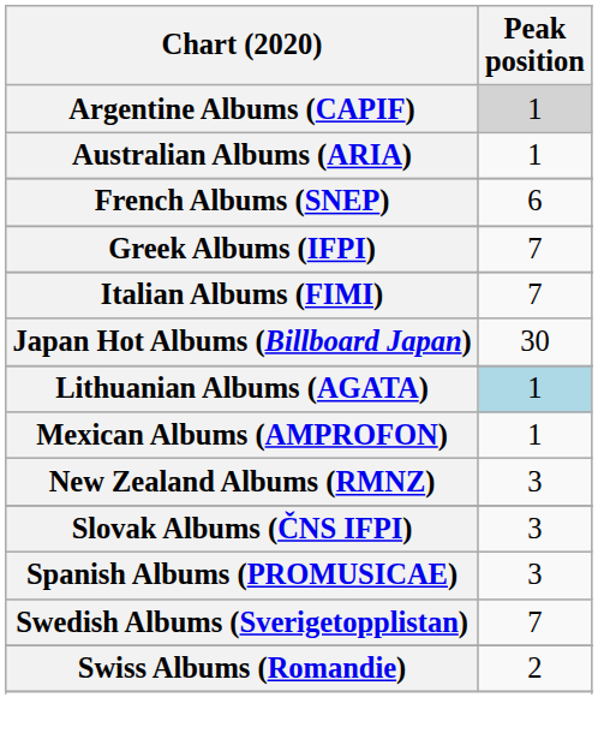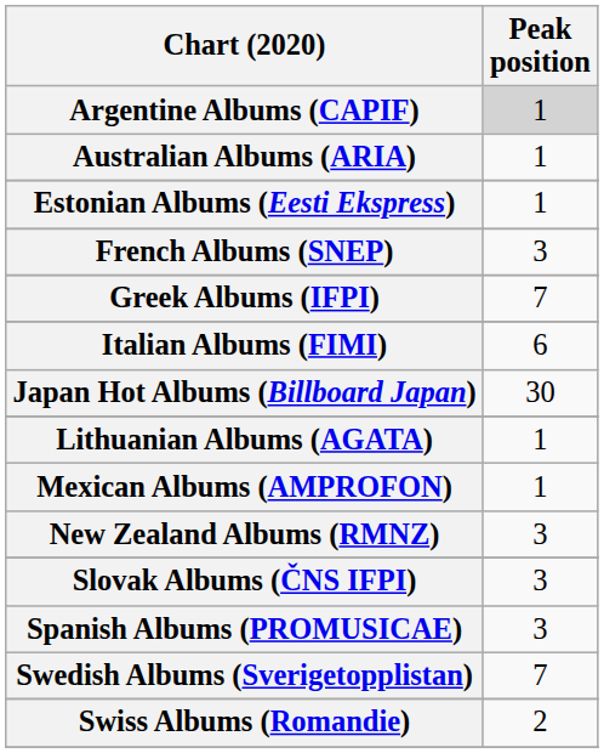 <table class="wikitable sortable plainrowheaders" style="text-align:center">
 <tr>
 <th scope="col">Chart (2020)</th>
 <th scope="col">Peak<br>position</th>
 </tr>
 <tr>
 <th scope="row">Argentine Albums (<a href='#'>CAPIF</a>)</th>
 <td style="background: lightgrey;">1</td>
 </tr>
 <tr>
 <th scope="row">Australian Albums (<a href='#'>ARIA</a>)</th>
 <td>1</td>
 </tr>
 <tr>
 </tr>
 <tr>
 </tr>
 <tr>
 </tr>
 <tr>
 </tr>
 <tr>
 </tr>
 <tr>
 </tr>
 <tr>
 </tr>
 <tr>
+<th scope="row">Estonian Albums (<em><a href='#'>Eesti Ekspress</a></em>)</th>
+<td>1</td>
+</tr>
+<tr>
 </tr>
 <tr>
 <th scope="row">French Albums (<a href='#'>SNEP</a>)</th>
-<td>6</td>
+<td>3</td>
 </tr>
 <tr>
 </tr>
 <tr>
 <th scope="row">Greek Albums (<a href='#'>IFPI</a>)</th>
 <td>7</td>
 </tr>
 <tr>
 </tr>
 <tr>
 </tr>
 <tr>
 <th scope="row">Italian Albums (<a href='#'>FIMI</a>)</th>
-<td>7</td>
+<td>6</td>
 </tr>
 <tr>
 <th scope="row">Japan Hot Albums (<em><a href='#'>Billboard Japan</a></em>)</th>
 <td>30</td>
 </tr>
 <tr>
 </tr>
 <tr>
 <th scope="row">Lithuanian Albums (<a href='#'>AGATA</a>)</th>
-<td style="background: lightblue;">1</td>
+<td>1</td>
 </tr>
 <tr>
 <th scope="row">Mexican Albums (<a href='#'>AMPROFON</a>)</th>
 <td>1</td>
 </tr>
 <tr>
 <th scope="row">New Zealand Albums (<a href='#'>RMNZ</a>)</th>
 <td>3</td>
 </tr>
 <tr>
 </tr>
 <tr>
 </tr>
 <tr>
 </tr>
 <tr>
 </tr>
 <tr>
 <th scope="row">Slovak Albums (<a href='#'>ČNS IFPI</a>)</th>
 <td>3</td>
 </tr>
 <tr>
 <th scope="row">Spanish Albums (<a href='#'>PROMUSICAE</a>)</th>
 <td>3</td>
 </tr>
 <tr>
 <th scope="row">Swedish Albums (<a href='#'>Sverigetopplistan</a>)</th>
 <td>7</td>
 </tr>
 <tr>
 </tr>
 <tr>
 <th scope="row">Swiss Albums (<a href='#'>Romandie</a>)</th>
 <td>2</td>
 </tr>
 <tr>
 </tr>
 <tr>
 </tr>
 </table>
